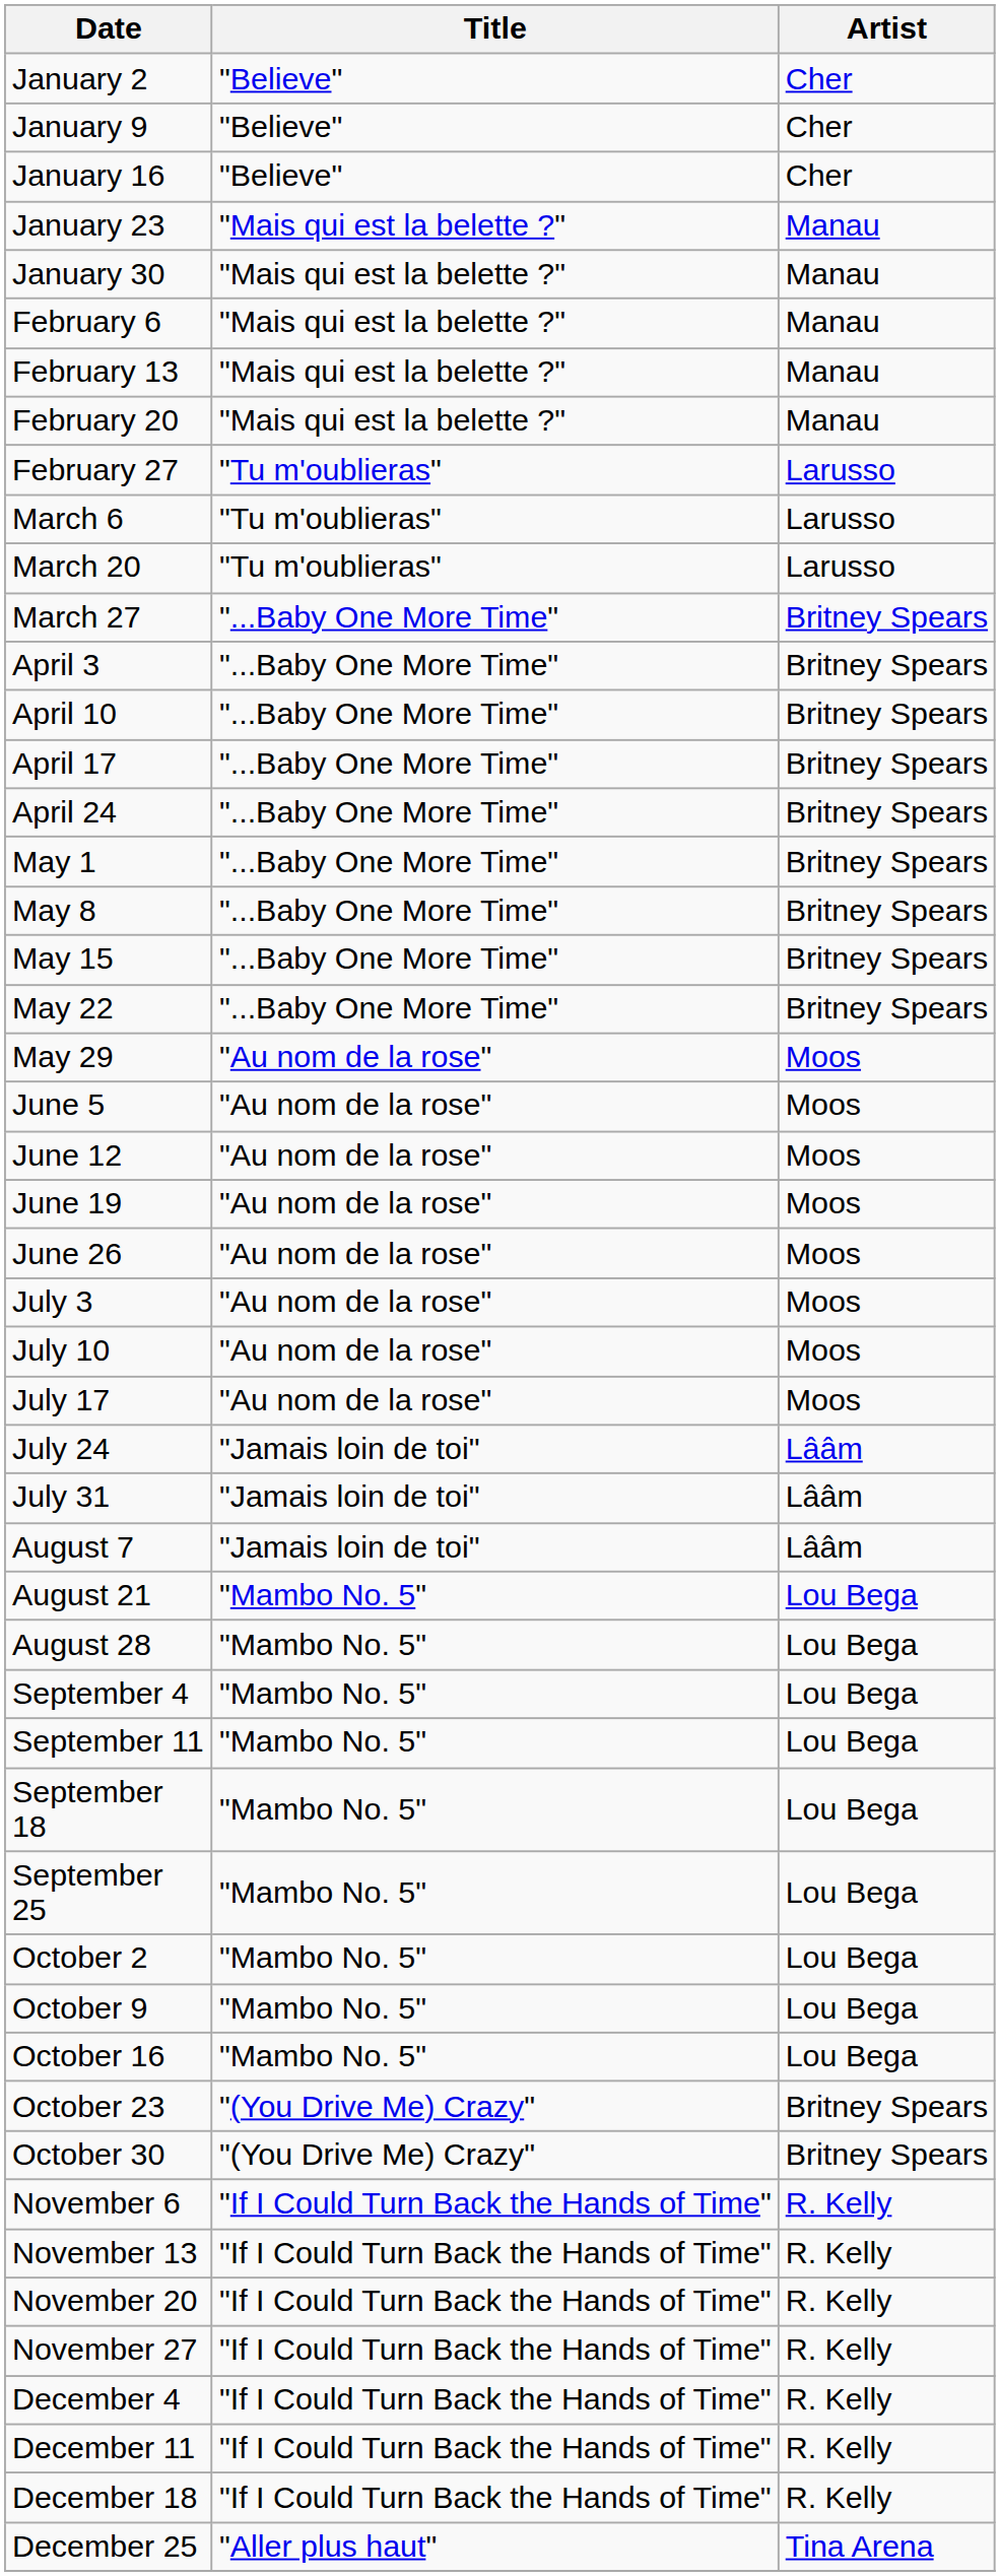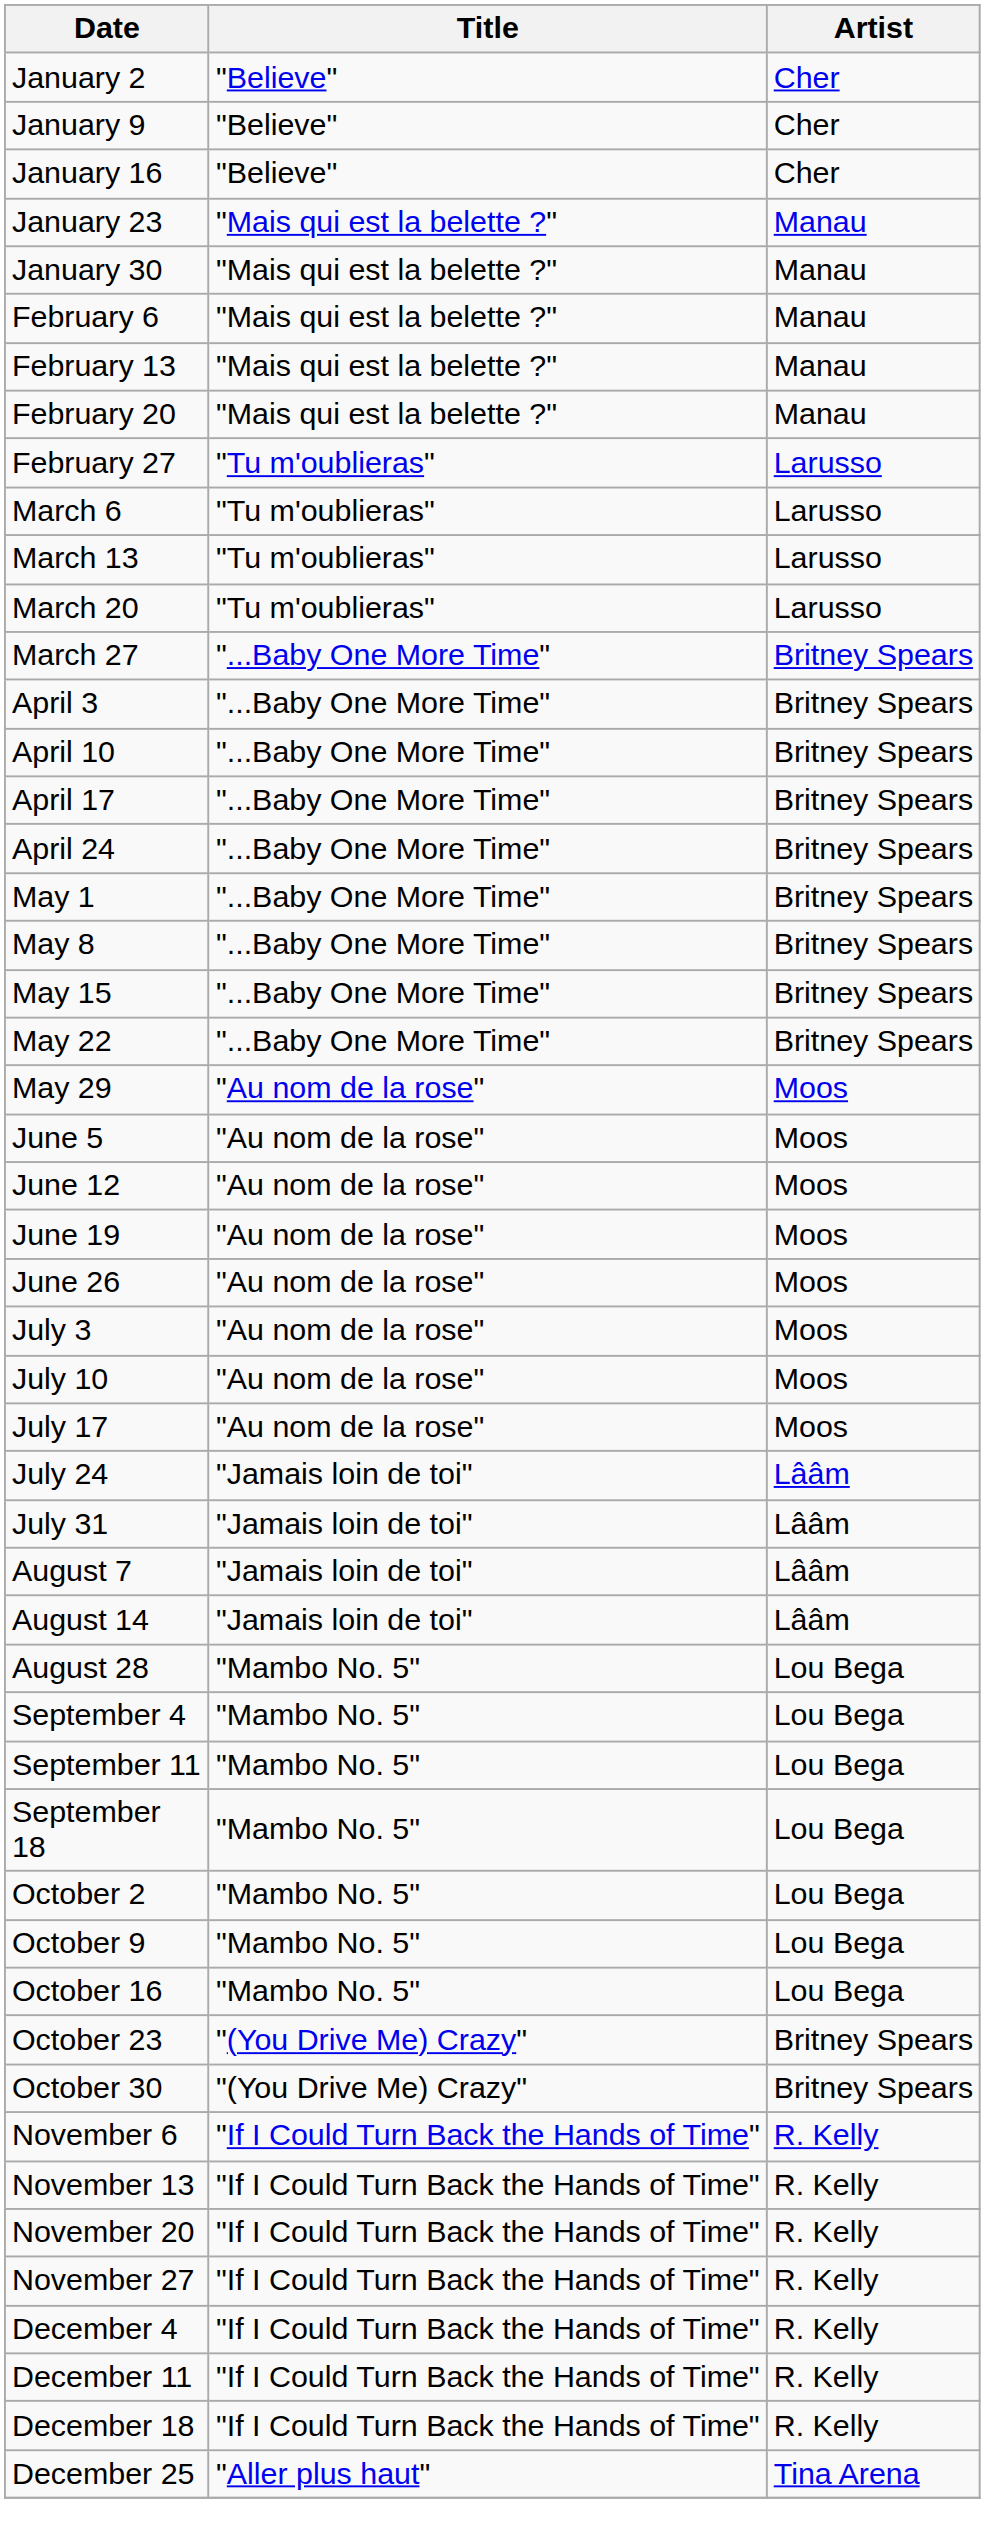 <table class="wikitable">
 <tr>
 <th width="100px">Date</th>
 <th>Title</th>
 <th>Artist</th>
 </tr>
 <tr>
 <td>January 2</td>
 <td>"<a href='#'>Believe</a>"</td>
 <td><a href='#'>Cher</a></td>
 </tr>
 <tr>
 <td>January 9</td>
 <td>"Believe"</td>
 <td>Cher</td>
 </tr>
 <tr>
 <td>January 16</td>
 <td>"Believe"</td>
 <td>Cher</td>
 </tr>
 <tr>
 <td>January 23</td>
 <td>"<a href='#'>Mais qui est la belette ?</a>"</td>
 <td><a href='#'>Manau</a></td>
 </tr>
 <tr>
 <td>January 30</td>
 <td>"Mais qui est la belette ?"</td>
 <td>Manau</td>
 </tr>
 <tr>
 <td>February 6</td>
 <td>"Mais qui est la belette ?"</td>
 <td>Manau</td>
 </tr>
 <tr>
 <td>February 13</td>
 <td>"Mais qui est la belette ?"</td>
 <td>Manau</td>
 </tr>
 <tr>
 <td>February 20</td>
 <td>"Mais qui est la belette ?"</td>
 <td>Manau</td>
 </tr>
 <tr>
 <td>February 27</td>
 <td>"<a href='#'>Tu m'oublieras</a>"</td>
 <td><a href='#'>Larusso</a></td>
 </tr>
 <tr>
 <td>March 6</td>
+<td>"Tu m'oublieras"</td>
+<td>Larusso</td>
+</tr>
+<tr>
+<td>March 13</td>
 <td>"Tu m'oublieras"</td>
 <td>Larusso</td>
 </tr>
 <tr>
 <td>March 20</td>
 <td>"Tu m'oublieras"</td>
 <td>Larusso</td>
 </tr>
 <tr>
 <td>March 27</td>
 <td>"<a href='#'>...Baby One More Time</a>"</td>
 <td><a href='#'>Britney Spears</a></td>
 </tr>
 <tr>
 <td>April 3</td>
 <td>"...Baby One More Time"</td>
 <td>Britney Spears</td>
 </tr>
 <tr>
 <td>April 10</td>
 <td>"...Baby One More Time"</td>
 <td>Britney Spears</td>
 </tr>
 <tr>
 <td>April 17</td>
 <td>"...Baby One More Time"</td>
 <td>Britney Spears</td>
 </tr>
 <tr>
 <td>April 24</td>
 <td>"...Baby One More Time"</td>
 <td>Britney Spears</td>
 </tr>
 <tr>
 <td>May 1</td>
 <td>"...Baby One More Time"</td>
 <td>Britney Spears</td>
 </tr>
 <tr>
 <td>May 8</td>
 <td>"...Baby One More Time"</td>
 <td>Britney Spears</td>
 </tr>
 <tr>
 <td>May 15</td>
 <td>"...Baby One More Time"</td>
 <td>Britney Spears</td>
 </tr>
 <tr>
 <td>May 22</td>
 <td>"...Baby One More Time"</td>
 <td>Britney Spears</td>
 </tr>
 <tr>
 <td>May 29</td>
 <td>"<a href='#'>Au nom de la rose</a>"</td>
 <td><a href='#'>Moos</a></td>
 </tr>
 <tr>
 <td>June 5</td>
 <td>"Au nom de la rose"</td>
 <td>Moos</td>
 </tr>
 <tr>
 <td>June 12</td>
 <td>"Au nom de la rose"</td>
 <td>Moos</td>
 </tr>
 <tr>
 <td>June 19</td>
 <td>"Au nom de la rose"</td>
 <td>Moos</td>
 </tr>
 <tr>
 <td>June 26</td>
 <td>"Au nom de la rose"</td>
 <td>Moos</td>
 </tr>
 <tr>
 <td>July 3</td>
 <td>"Au nom de la rose"</td>
 <td>Moos</td>
 </tr>
 <tr>
 <td>July 10</td>
 <td>"Au nom de la rose"</td>
 <td>Moos</td>
 </tr>
 <tr>
 <td>July 17</td>
 <td>"Au nom de la rose"</td>
 <td>Moos</td>
 </tr>
 <tr>
 <td>July 24</td>
 <td>"Jamais loin de toi"</td>
 <td><a href='#'>Lââm</a></td>
 </tr>
 <tr>
 <td>July 31</td>
 <td>"Jamais loin de toi"</td>
 <td>Lââm</td>
 </tr>
 <tr>
 <td>August 7</td>
 <td>"Jamais loin de toi"</td>
 <td>Lââm</td>
 </tr>
 <tr>
-<td>August 21</td>
-<td>"<a href='#'>Mambo No. 5</a>"</td>
-<td><a href='#'>Lou Bega</a></td>
+<td>August 14</td>
+<td>"Jamais loin de toi"</td>
+<td>Lââm</td>
 </tr>
 <tr>
 <td>August 28</td>
 <td>"Mambo No. 5"</td>
 <td>Lou Bega</td>
 </tr>
 <tr>
 <td>September 4</td>
 <td>"Mambo No. 5"</td>
 <td>Lou Bega</td>
 </tr>
 <tr>
 <td>September 11</td>
 <td>"Mambo No. 5"</td>
 <td>Lou Bega</td>
 </tr>
 <tr>
 <td>September 18</td>
-<td>"Mambo No. 5"</td>
-<td>Lou Bega</td>
-</tr>
-<tr>
-<td>September 25</td>
 <td>"Mambo No. 5"</td>
 <td>Lou Bega</td>
 </tr>
 <tr>
 <td>October 2</td>
 <td>"Mambo No. 5"</td>
 <td>Lou Bega</td>
 </tr>
 <tr>
 <td>October 9</td>
 <td>"Mambo No. 5"</td>
 <td>Lou Bega</td>
 </tr>
 <tr>
 <td>October 16</td>
 <td>"Mambo No. 5"</td>
 <td>Lou Bega</td>
 </tr>
 <tr>
 <td>October 23</td>
 <td>"<a href='#'>(You Drive Me) Crazy</a>"</td>
 <td>Britney Spears</td>
 </tr>
 <tr>
 <td>October 30</td>
 <td>"(You Drive Me) Crazy"</td>
 <td>Britney Spears</td>
 </tr>
 <tr>
 <td>November 6</td>
 <td>"<a href='#'>If I Could Turn Back the Hands of Time</a>"</td>
 <td><a href='#'>R. Kelly</a></td>
 </tr>
 <tr>
 <td>November 13</td>
 <td>"If I Could Turn Back the Hands of Time"</td>
 <td>R. Kelly</td>
 </tr>
 <tr>
 <td>November 20</td>
 <td>"If I Could Turn Back the Hands of Time"</td>
 <td>R. Kelly</td>
 </tr>
 <tr>
 <td>November 27</td>
 <td>"If I Could Turn Back the Hands of Time"</td>
 <td>R. Kelly</td>
 </tr>
 <tr>
 <td>December 4</td>
 <td>"If I Could Turn Back the Hands of Time"</td>
 <td>R. Kelly</td>
 </tr>
 <tr>
 <td>December 11</td>
 <td>"If I Could Turn Back the Hands of Time"</td>
 <td>R. Kelly</td>
 </tr>
 <tr>
 <td>December 18</td>
 <td>"If I Could Turn Back the Hands of Time"</td>
 <td>R. Kelly</td>
 </tr>
 <tr>
 <td>December 25</td>
 <td>"<a href='#'>Aller plus haut</a>"</td>
 <td><a href='#'>Tina Arena</a></td>
 </tr>
 <tr>
 </tr>
 </table>
